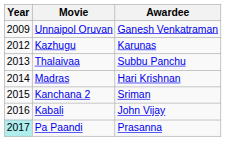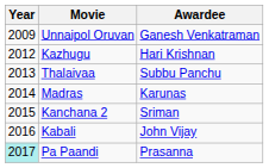 <table class="wikitable">
 <tr>
 <th>Year</th>
 <th>Movie</th>
 <th>Awardee</th>
 </tr>
 <tr>
 <td>2009</td>
 <td><a href='#'>Unnaipol Oruvan</a></td>
 <td><a href='#'>Ganesh Venkatraman</a></td>
 </tr>
 <tr>
 <td>2012</td>
 <td><a href='#'>Kazhugu</a></td>
-<td><a href='#'>Karunas</a></td>
+<td><a href='#'>Hari Krishnan</a></td>
 </tr>
 <tr>
 <td>2013</td>
 <td><a href='#'>Thalaivaa</a></td>
 <td><a href='#'>Subbu Panchu</a></td>
 </tr>
 <tr>
 <td>2014</td>
 <td><a href='#'>Madras</a></td>
-<td><a href='#'>Hari Krishnan</a></td>
+<td><a href='#'>Karunas</a></td>
 </tr>
 <tr>
 <td>2015</td>
 <td><a href='#'>Kanchana 2</a></td>
 <td><a href='#'>Sriman</a></td>
 </tr>
 <tr>
 <td>2016</td>
 <td><a href='#'>Kabali</a></td>
 <td><a href='#'>John Vijay</a></td>
 </tr>
 <tr>
 <td style="background: paleturquoise;">2017</td>
 <td><a href='#'>Pa Paandi</a></td>
 <td><a href='#'>Prasanna</a></td>
 </tr>
 </table>
